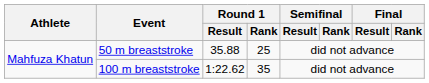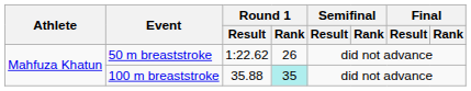 <table class=wikitable style="font-size:90%">
 <tr>
 <th rowspan="2">Athlete</th>
 <th rowspan="2">Event</th>
 <th colspan="2">Round 1</th>
 <th colspan="2">Semifinal</th>
 <th colspan="2">Final</th>
 </tr>
 <tr style="font-size:95%">
 <th>Result</th>
 <th>Rank</th>
 <th>Result</th>
 <th>Rank</th>
 <th>Result</th>
 <th>Rank</th>
 </tr>
 <tr align=center>
 <td align=left rowspan="2"><a href='#'>Mahfuza Khatun</a></td>
 <td align=left><a href='#'>50 m breaststroke</a></td>
-<td>35.88</td>
-<td>25</td>
+<td>1:22.62</td>
+<td>26</td>
 <td colspan=4>did not advance</td>
 </tr>
 <tr align=center>
 <td align=left><a href='#'>100 m breaststroke</a></td>
-<td>1:22.62</td>
-<td>35</td>
+<td>35.88</td>
+<td style="background: paleturquoise;">35</td>
 <td colspan=4>did not advance</td>
 </tr>
 </table>
